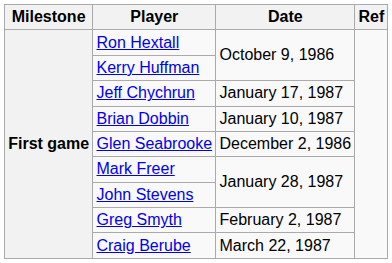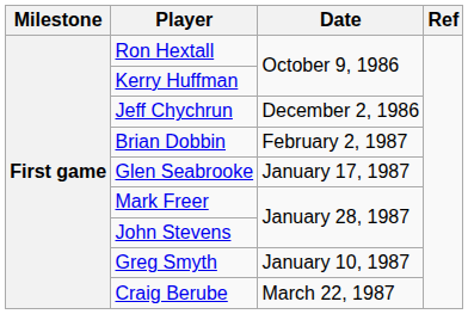 <table class="wikitable">
 <tr>
 <th scope="col">Milestone</th>
 <th scope="col">Player</th>
 <th scope="col">Date</th>
 <th scope="col">Ref</th>
 </tr>
 <tr>
 <th rowspan=9>First game</th>
 <td><a href='#'>Ron Hextall</a></td>
 <td rowspan=2>October 9, 1986</td>
 <td rowspan=9></td>
 </tr>
 <tr>
 <td><a href='#'>Kerry Huffman</a></td>
 </tr>
 <tr>
 <td><a href='#'>Jeff Chychrun</a></td>
-<td>January 17, 1987</td>
+<td>December 2, 1986</td>
 </tr>
 <tr>
 <td><a href='#'>Brian Dobbin</a></td>
-<td>January 10, 1987</td>
+<td>February 2, 1987</td>
 </tr>
 <tr>
 <td><a href='#'>Glen Seabrooke</a></td>
-<td>December 2, 1986</td>
+<td>January 17, 1987</td>
 </tr>
 <tr>
 <td><a href='#'>Mark Freer</a></td>
 <td rowspan=2>January 28, 1987</td>
 </tr>
 <tr>
 <td><a href='#'>John Stevens</a></td>
 </tr>
 <tr>
 <td><a href='#'>Greg Smyth</a></td>
-<td>February 2, 1987</td>
+<td>January 10, 1987</td>
 </tr>
 <tr>
 <td><a href='#'>Craig Berube</a></td>
 <td>March 22, 1987</td>
 </tr>
 </table>
